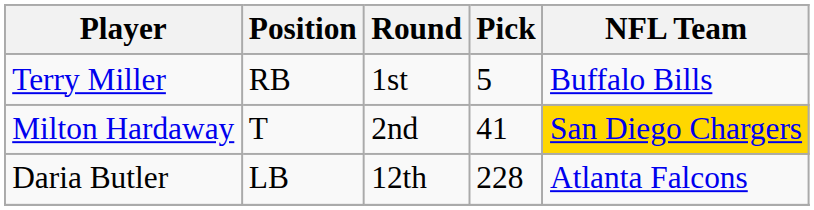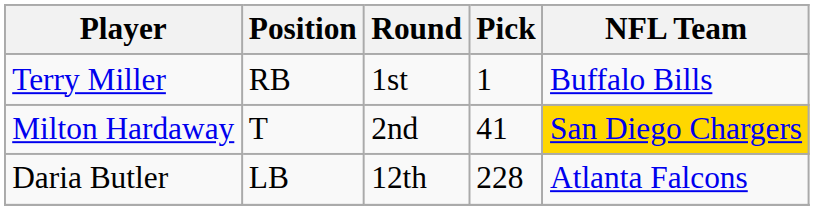 <table class="wikitable" border="1">
 <tr>
 <th style=>Player</th>
 <th style=>Position</th>
 <th style=>Round</th>
 <th style=>Pick</th>
 <th style=>NFL Team</th>
 </tr>
 <tr>
 <td><a href='#'>Terry Miller</a></td>
 <td>RB</td>
 <td>1st</td>
-<td>5</td>
+<td>1</td>
 <td><a href='#'>Buffalo Bills</a></td>
 </tr>
 <tr>
 <td><a href='#'>Milton Hardaway</a></td>
 <td>T</td>
 <td>2nd</td>
 <td>41</td>
 <td style="background: gold;"><a href='#'>San Diego Chargers</a></td>
 </tr>
 <tr>
 <td>Daria Butler</td>
 <td>LB</td>
 <td>12th</td>
 <td>228</td>
 <td><a href='#'>Atlanta Falcons</a></td>
 </tr>
 <tr>
 </tr>
 <tr>
 </tr>
 </table>
